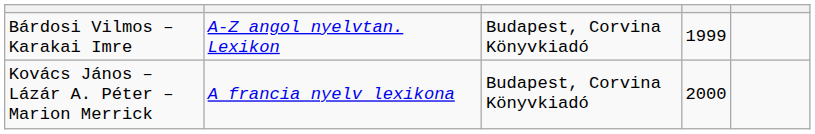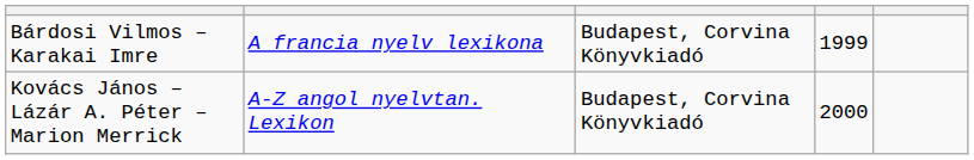 <table class="wikitable sortable">
 <tr>
 <th bgcolor="#DAA520" width="25%"></th>
 <th bgcolor="#DAA520" width="35%"></th>
 <th bgcolor="#DAA520" width="25%"></th>
 <th bgcolor="#DAA520" width="5%"></th>
 <th bgcolor="#DAA520" width="10%"></th>
 </tr>
 <tr>
 <td>Bárdosi Vilmos – Karakai Imre</td>
-<td><em><a href='#'>A-Z angol nyelvtan. Lexikon</a></em></td>
+<td><em><a href='#'>A francia nyelv lexikona</a></em></td>
 <td>Budapest, Corvina Könyvkiadó</td>
 <td>1999</td>
 <td></td>
 </tr>
 <tr>
 <td>Kovács János – Lázár A. Péter – Marion Merrick</td>
-<td><em><a href='#'>A francia nyelv lexikona</a></em></td>
+<td><em><a href='#'>A-Z angol nyelvtan. Lexikon</a></em></td>
 <td>Budapest, Corvina Könyvkiadó</td>
 <td>2000</td>
 <td></td>
 </tr>
 </table>
